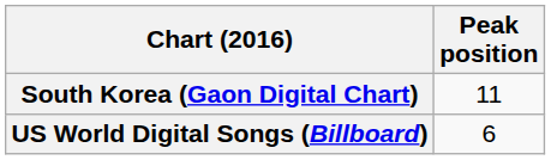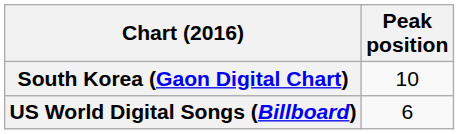 <table class="wikitable sortable plainrowheaders" style="text-align:center">
 <tr>
 <th scope="col">Chart (2016)</th>
 <th scope="col">Peak<br>position</th>
 </tr>
 <tr>
 <th scope="row">South Korea (<a href='#'>Gaon Digital Chart</a>)</th>
-<td>11</td>
+<td>10</td>
 </tr>
 <tr>
 <th scope="row">US World Digital Songs (<a href='#'><em>Billboard</em></a>)</th>
 <td>6</td>
 </tr>
 </table>
